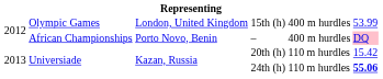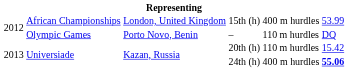 <table>
 <tr>
 <th colspan="6">Representing </th>
 </tr>
 <tr>
 <td rowspan=2>2012</td>
-<td><a href='#'>Olympic Games</a></td>
+<td><a href='#'>African Championships</a></td>
 <td><a href='#'>London, United Kingdom</a></td>
 <td>15th (h)</td>
 <td>400 m hurdles</td>
 <td><a href='#'>53.99</a></td>
 </tr>
 <tr>
-<td><a href='#'>African Championships</a></td>
+<td><a href='#'>Olympic Games</a></td>
 <td><a href='#'>Porto Novo, Benin</a></td>
 <td>–</td>
-<td>400 m hurdles</td>
-<td style="background: pink;"><a href='#'>DQ</a></td>
+<td>110 m hurdles</td>
+<td><a href='#'>DQ</a></td>
 </tr>
 <tr>
 <td rowspan=2>2013</td>
 <td rowspan=2><a href='#'>Universiade</a></td>
 <td rowspan=2><a href='#'>Kazan, Russia</a></td>
 <td>20th (h)</td>
 <td>110 m hurdles</td>
 <td><a href='#'>15.42</a></td>
 </tr>
 <tr>
 <td>24th (h)</td>
-<td>110 m hurdles</td>
+<td>400 m hurdles</td>
 <td><strong><a href='#'>55.06</a></strong></td>
 </tr>
 </table>
